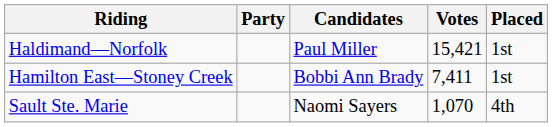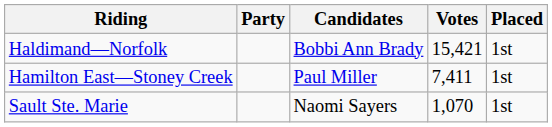 <table class="wikitable">
 <tr>
 <th>Riding</th>
 <th>Party</th>
 <th>Candidates</th>
 <th>Votes</th>
 <th>Placed</th>
 </tr>
 <tr>
 <td><a href='#'>Haldimand—Norfolk</a></td>
 <td></td>
-<td><a href='#'>Paul Miller</a></td>
+<td><a href='#'>Bobbi Ann Brady</a></td>
 <td>15,421</td>
 <td>1st</td>
 </tr>
 <tr>
 <td><a href='#'>Hamilton East—Stoney Creek</a></td>
 <td></td>
-<td><a href='#'>Bobbi Ann Brady</a></td>
+<td><a href='#'>Paul Miller</a></td>
 <td>7,411</td>
 <td>1st</td>
 </tr>
 <tr>
 <td><a href='#'>Sault Ste. Marie</a></td>
 <td></td>
 <td>Naomi Sayers</td>
 <td>1,070</td>
-<td>4th</td>
+<td>1st</td>
 </tr>
 </table>
